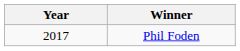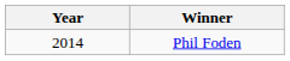 <table class="wikitable">
 <tr>
 <th style="width:120px;">Year</th>
 <th style="width:150px;">Winner</th>
 </tr>
 <tr>
-<td style="text-align:center;">2017</td>
+<td style="text-align:center;">2014</td>
 <td style="text-align:center;"> <a href='#'>Phil Foden</a></td>
 </tr>
 </table>
